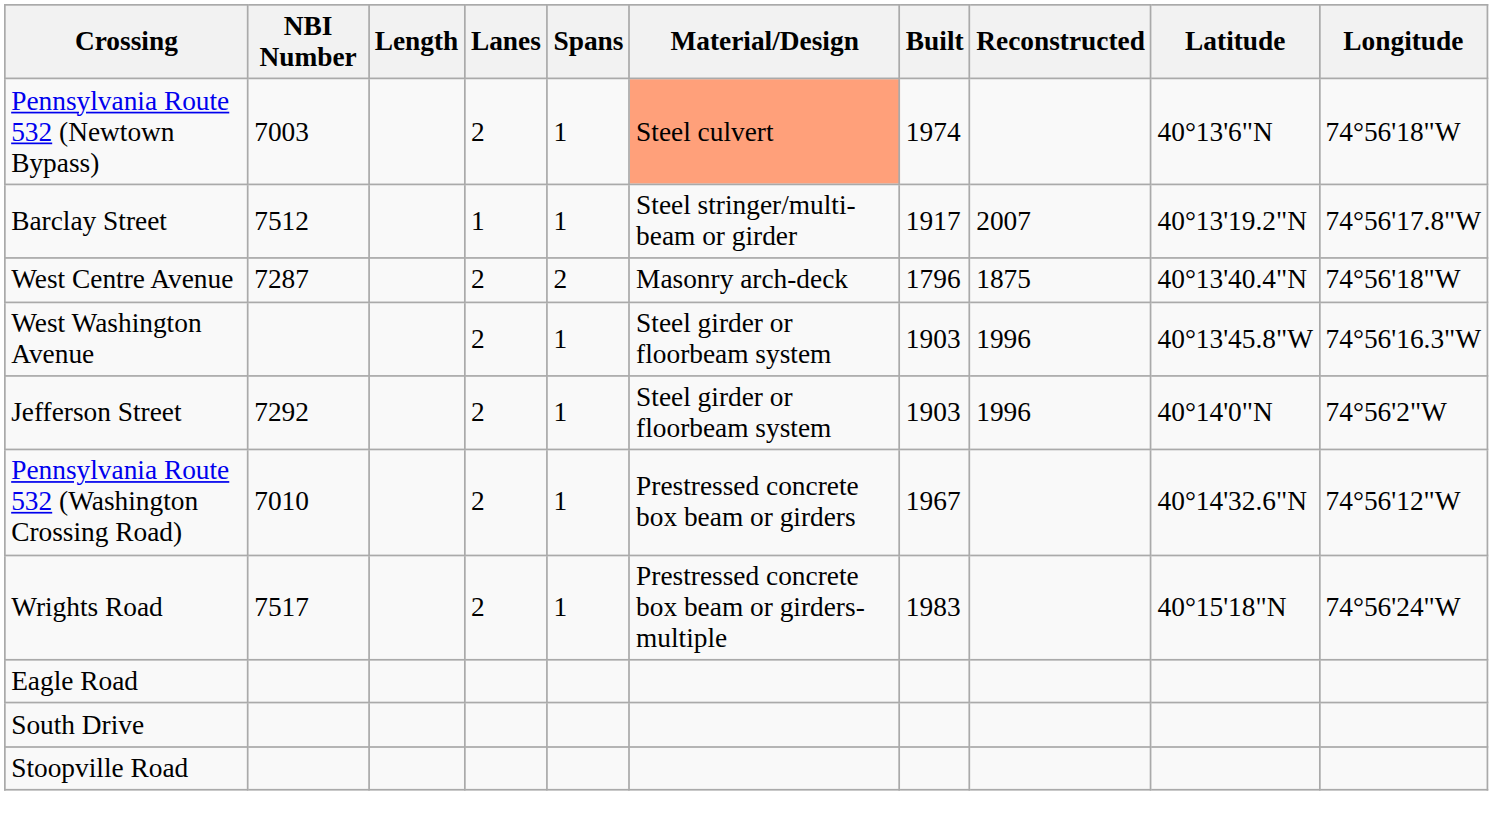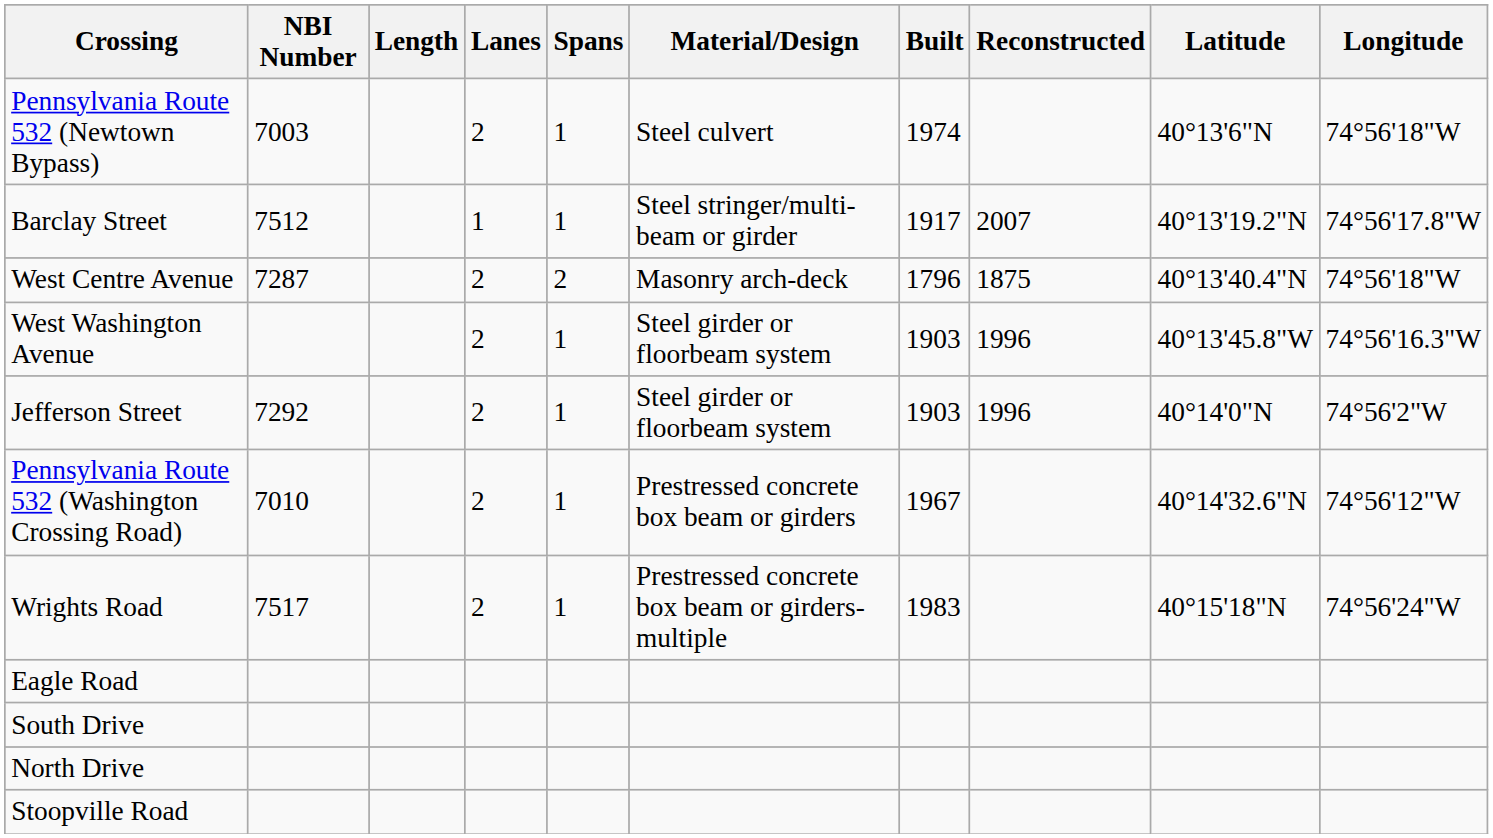 <table class="wikitable">
 <tr>
 <th>Crossing</th>
 <th>NBI Number</th>
 <th>Length</th>
 <th>Lanes</th>
 <th>Spans</th>
 <th>Material/Design</th>
 <th>Built</th>
 <th>Reconstructed</th>
 <th>Latitude</th>
 <th>Longitude</th>
 </tr>
 <tr>
 <td><a href='#'>Pennsylvania Route 532</a> (Newtown Bypass)</td>
 <td>7003</td>
 <td></td>
 <td>2</td>
 <td>1</td>
-<td style="background: lightsalmon;">Steel culvert</td>
+<td>Steel culvert</td>
 <td>1974</td>
 <td></td>
 <td>40°13'6"N</td>
 <td>74°56'18"W</td>
 </tr>
 <tr>
 <td>Barclay Street</td>
 <td>7512</td>
 <td></td>
 <td>1</td>
 <td>1</td>
 <td>Steel stringer/multi-beam or girder</td>
 <td>1917</td>
 <td>2007</td>
 <td>40°13'19.2"N</td>
 <td>74°56'17.8"W</td>
 </tr>
 <tr>
 <td>West Centre Avenue</td>
 <td>7287</td>
 <td></td>
 <td>2</td>
 <td>2</td>
 <td>Masonry arch-deck</td>
 <td>1796</td>
 <td>1875</td>
 <td>40°13'40.4"N</td>
 <td>74°56'18"W</td>
 </tr>
 <tr>
 <td>West Washington Avenue</td>
 <td></td>
 <td></td>
 <td>2</td>
 <td>1</td>
 <td>Steel girder or floorbeam system</td>
 <td>1903</td>
 <td>1996</td>
 <td>40°13'45.8"W</td>
 <td>74°56'16.3"W</td>
 </tr>
 <tr>
 <td>Jefferson Street</td>
 <td>7292</td>
 <td></td>
 <td>2</td>
 <td>1</td>
 <td>Steel girder or floorbeam system</td>
 <td>1903</td>
 <td>1996</td>
 <td>40°14'0"N</td>
 <td>74°56'2"W</td>
 </tr>
 <tr>
 <td><a href='#'>Pennsylvania Route 532</a> (Washington Crossing Road)</td>
 <td>7010</td>
 <td></td>
 <td>2</td>
 <td>1</td>
 <td>Prestressed concrete box beam or girders</td>
 <td>1967</td>
 <td></td>
 <td>40°14'32.6"N</td>
 <td>74°56'12"W</td>
 </tr>
 <tr>
 <td>Wrights Road</td>
 <td>7517</td>
 <td></td>
 <td>2</td>
 <td>1</td>
 <td>Prestressed concrete box beam or girders-multiple</td>
 <td>1983</td>
 <td></td>
 <td>40°15'18"N</td>
 <td>74°56'24"W</td>
 </tr>
 <tr>
 <td>Eagle Road</td>
 <td></td>
 <td></td>
 <td></td>
 <td></td>
 <td></td>
 <td></td>
 <td></td>
 <td></td>
 <td></td>
 </tr>
 <tr>
 <td>South Drive</td>
 <td></td>
 <td></td>
 <td></td>
 <td></td>
 <td></td>
 <td></td>
 <td></td>
 <td></td>
 <td></td>
 </tr>
 <tr>
+<td>North Drive</td>
+<td></td>
+<td></td>
+<td></td>
+<td></td>
+<td></td>
+<td></td>
+<td></td>
+<td></td>
+<td></td>
+</tr>
+<tr>
 <td>Stoopville Road</td>
 <td></td>
 <td></td>
 <td></td>
 <td></td>
 <td></td>
 <td></td>
 <td></td>
 <td></td>
 <td></td>
 </tr>
 </table>
